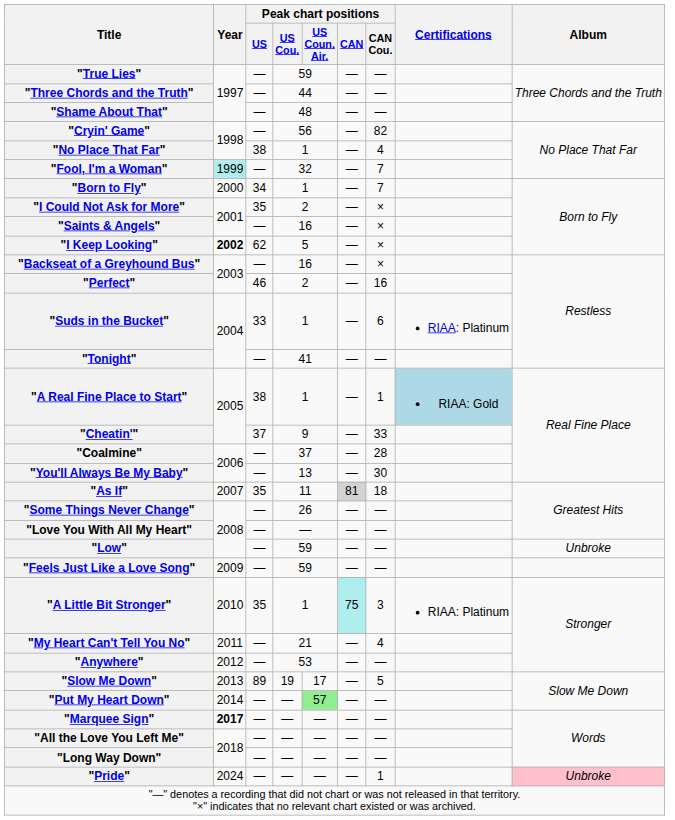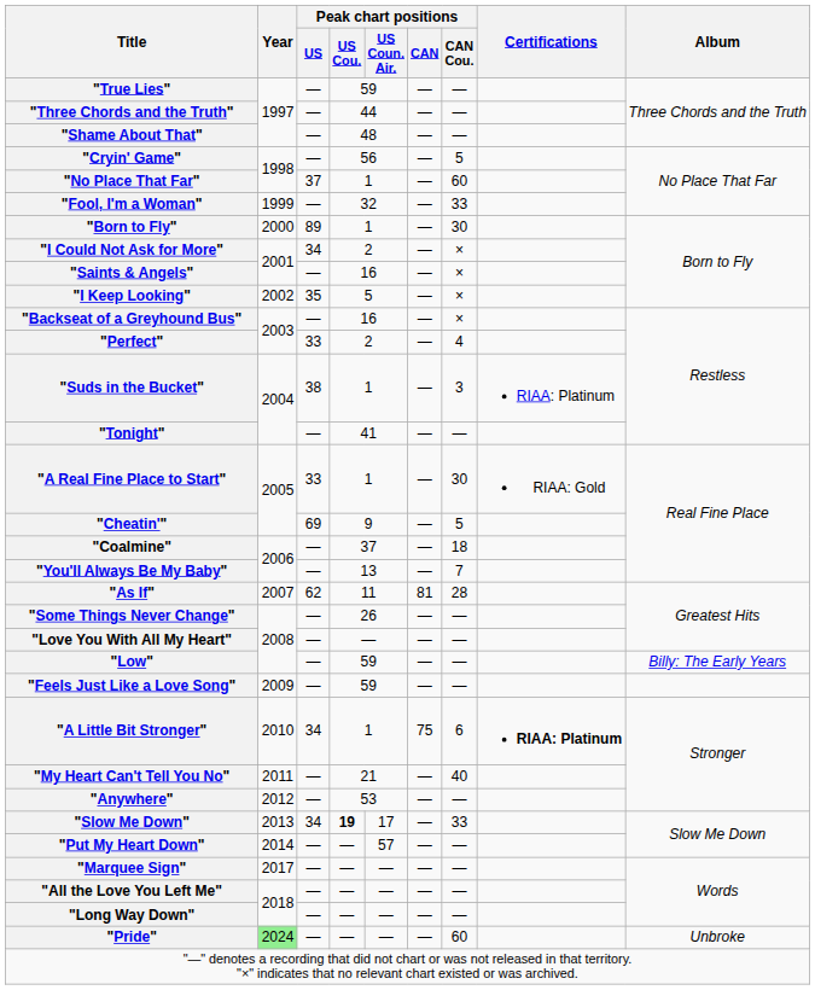 <table class="wikitable plainrowheaders" style="text-align:center;" border="1">
 <tr>
 <th scope="col" rowspan="2" style="width:17em;">Title</th>
 <th scope="col" rowspan="2">Year</th>
 <th scope="col" colspan="5">Peak chart positions</th>
 <th scope="col" rowspan="2"><a href='#'>Certifications</a></th>
 <th scope="col" rowspan="2">Album</th>
 </tr>
 <tr>
 <th scope="col" style="width:2em;font-size:90%;"><a href='#'>US</a><br></th>
 <th scope="col" style="width:2em;font-size:90%;"><a href='#'>US<br>Cou.</a><br></th>
 <th scope="col" style="width:2em;font-size:90%;"><a href='#'>US<br>Coun.<br>Air.</a><br></th>
 <th scope="col" style="width:2em;font-size:90%;"><a href='#'>CAN</a><br></th>
 <th scope="col" style="width:2em;font-size:90%;">CAN<br>Cou.<br></th>
 </tr>
 <tr>
 <th scope="row">"<a href='#'>True Lies</a>"</th>
 <td rowspan="3">1997</td>
 <td>—</td>
 <td colspan="2">59</td>
 <td>—</td>
 <td>—</td>
 <td></td>
 <td rowspan="3"><em>Three Chords and the Truth</em></td>
 </tr>
 <tr>
 <th scope="row">"<a href='#'>Three Chords and the Truth</a>"</th>
 <td>—</td>
 <td colspan="2">44</td>
 <td>—</td>
 <td>—</td>
 <td></td>
 </tr>
 <tr>
 <th scope="row">"<a href='#'>Shame About That</a>"</th>
 <td>—</td>
 <td colspan="2">48</td>
 <td>—</td>
 <td>—</td>
 <td></td>
 </tr>
 <tr>
 <th scope="row">"<a href='#'>Cryin' Game</a>"</th>
 <td rowspan="2">1998</td>
 <td>—</td>
 <td colspan="2">56</td>
 <td>—</td>
-<td>82</td>
+<td>5</td>
 <td></td>
 <td rowspan="3"><em>No Place That Far</em></td>
 </tr>
 <tr>
 <th scope="row">"<a href='#'>No Place That Far</a>"</th>
-<td>38</td>
+<td>37</td>
 <td colspan="2">1</td>
 <td>—</td>
-<td>4</td>
+<td>60</td>
 <td></td>
 </tr>
 <tr>
 <th scope="row">"<a href='#'>Fool, I'm a Woman</a>"</th>
-<td style="background: paleturquoise;">1999</td>
+<td>1999</td>
 <td>—</td>
 <td colspan="2">32</td>
 <td>—</td>
-<td>7</td>
+<td>33</td>
 <td></td>
 </tr>
 <tr>
 <th scope="row">"<a href='#'>Born to Fly</a>"</th>
 <td>2000</td>
-<td>34</td>
+<td>89</td>
 <td colspan="2">1</td>
 <td>—</td>
-<td>7</td>
+<td>30</td>
 <td></td>
 <td rowspan="4"><em>Born to Fly</em></td>
 </tr>
 <tr>
 <th scope="row">"<a href='#'>I Could Not Ask for More</a>"</th>
 <td rowspan="2">2001</td>
-<td>35</td>
+<td>34</td>
 <td colspan="2">2</td>
 <td>—</td>
 <td>×</td>
 <td></td>
 </tr>
 <tr>
 <th scope="row">"<a href='#'>Saints & Angels</a>"</th>
 <td>—</td>
 <td colspan="2">16</td>
 <td>—</td>
 <td>×</td>
 <td></td>
 </tr>
 <tr>
 <th scope="row">"<a href='#'>I Keep Looking</a>"</th>
-<td><strong>2002</strong></td>
-<td>62</td>
+<td>2002</td>
+<td>35</td>
 <td colspan="2">5</td>
 <td>—</td>
 <td>×</td>
 <td></td>
 </tr>
 <tr>
 <th scope="row">"<a href='#'>Backseat of a Greyhound Bus</a>"</th>
 <td rowspan="2">2003</td>
 <td>—</td>
 <td colspan="2">16</td>
 <td>—</td>
 <td>×</td>
 <td></td>
 <td rowspan="4"><em>Restless</em></td>
 </tr>
 <tr>
 <th scope="row">"<a href='#'>Perfect</a>"</th>
-<td>46</td>
+<td>33</td>
 <td colspan="2">2</td>
 <td>—</td>
-<td>16</td>
+<td>4</td>
 <td></td>
 </tr>
 <tr>
 <th scope="row">"<a href='#'>Suds in the Bucket</a>"</th>
 <td rowspan="2">2004</td>
-<td>33</td>
+<td>38</td>
 <td colspan="2">1</td>
 <td>—</td>
-<td>6</td>
+<td>3</td>
 <td align="left"><br><ul><li><a href='#'>RIAA</a>: Platinum</li></ul></td>
 </tr>
 <tr>
 <th scope="row">"<a href='#'>Tonight</a>"</th>
 <td>—</td>
 <td colspan="2">41</td>
 <td>—</td>
 <td>—</td>
 <td></td>
 </tr>
 <tr>
 <th scope="row">"<a href='#'>A Real Fine Place to Start</a>"</th>
 <td rowspan="2">2005</td>
-<td>38</td>
+<td>33</td>
 <td colspan="2">1</td>
 <td>—</td>
-<td>1</td>
-<td style="background: lightblue;"><br><ul><li>RIAA: Gold</li></ul></td>
+<td>30</td>
+<td><br><ul><li>RIAA: Gold</li></ul></td>
 <td rowspan="4"><em>Real Fine Place</em></td>
 </tr>
 <tr>
 <th scope="row">"<a href='#'>Cheatin'</a>"</th>
-<td>37</td>
+<td>69</td>
 <td colspan="2">9</td>
 <td>—</td>
-<td>33</td>
+<td>5</td>
 <td></td>
 </tr>
 <tr>
 <th scope="row">"Coalmine"</th>
 <td rowspan="2">2006</td>
 <td>—</td>
 <td colspan="2">37</td>
 <td>—</td>
-<td>28</td>
+<td>18</td>
 <td></td>
 </tr>
 <tr>
 <th scope="row">"<a href='#'>You'll Always Be My Baby</a>"</th>
 <td>—</td>
 <td colspan="2">13</td>
 <td>—</td>
-<td>30</td>
+<td>7</td>
 <td></td>
 </tr>
 <tr>
 <th scope="row">"<a href='#'>As If</a>"</th>
 <td>2007</td>
-<td>35</td>
+<td>62</td>
 <td colspan="2">11</td>
-<td style="background: lightgrey;">81</td>
-<td>18</td>
+<td>81</td>
+<td>28</td>
 <td></td>
 <td rowspan="3"><em>Greatest Hits</em></td>
 </tr>
 <tr>
 <th scope="row">"<a href='#'>Some Things Never Change</a>"</th>
 <td rowspan="3">2008</td>
 <td>—</td>
 <td colspan="2">26</td>
 <td>—</td>
 <td>—</td>
 <td></td>
 </tr>
 <tr>
 <th scope="row">"Love You With All My Heart"</th>
 <td>—</td>
 <td colspan="2">—</td>
 <td>—</td>
 <td>—</td>
 <td></td>
 </tr>
 <tr>
 <th scope="row">"<a href='#'>Low</a>"</th>
 <td>—</td>
 <td colspan="2">59</td>
 <td>—</td>
 <td>—</td>
 <td></td>
-<td><em>Unbroke</em></td>
+<td><em><a href='#'>Billy: The Early Years</a></em></td>
 </tr>
 <tr>
 <th scope="row">"<a href='#'>Feels Just Like a Love Song</a>"</th>
 <td>2009</td>
 <td>—</td>
 <td colspan="2">59</td>
 <td>—</td>
 <td>—</td>
 <td></td>
 <td></td>
 </tr>
 <tr>
 <th scope="row">"<a href='#'>A Little Bit Stronger</a>"</th>
 <td>2010</td>
-<td>35</td>
+<td>34</td>
 <td colspan="2">1</td>
-<td style="background: paleturquoise;">75</td>
-<td>3</td>
-<td><br><ul><li>RIAA: Platinum</li></ul></td>
+<td>75</td>
+<td>6</td>
+<td><strong><br><ul><li>RIAA: Platinum</li></ul></strong></td>
 <td rowspan="3"><em>Stronger</em></td>
 </tr>
 <tr>
 <th scope="row">"<a href='#'>My Heart Can't Tell You No</a>"</th>
 <td>2011</td>
 <td>—</td>
 <td colspan="2">21</td>
 <td>—</td>
-<td>4</td>
+<td>40</td>
 <td></td>
 </tr>
 <tr>
 <th scope="row">"<a href='#'>Anywhere</a>"</th>
 <td>2012</td>
 <td>—</td>
 <td colspan="2">53</td>
 <td>—</td>
 <td>—</td>
 <td></td>
 </tr>
 <tr>
 <th scope="row">"<a href='#'>Slow Me Down</a>"</th>
 <td>2013</td>
-<td>89</td>
-<td>19</td>
+<td>34</td>
+<td><strong>19</strong></td>
 <td>17</td>
 <td>—</td>
-<td>5</td>
+<td>33</td>
 <td></td>
 <td rowspan="2"><em>Slow Me Down</em></td>
 </tr>
 <tr>
 <th scope="row">"<a href='#'>Put My Heart Down</a>"</th>
 <td>2014</td>
 <td>—</td>
 <td>—</td>
-<td style="background: lightgreen;">57</td>
+<td>57</td>
 <td>—</td>
 <td>—</td>
 <td></td>
 </tr>
 <tr>
 <th scope="row">"<a href='#'>Marquee Sign</a>"</th>
-<td><strong>2017</strong></td>
+<td>2017</td>
 <td>—</td>
 <td>—</td>
 <td>—</td>
 <td>—</td>
 <td>—</td>
 <td></td>
 <td rowspan="3"><em>Words</em></td>
 </tr>
 <tr>
 <th scope="row">"All the Love You Left Me"</th>
 <td rowspan="2">2018</td>
 <td>—</td>
 <td>—</td>
 <td>—</td>
 <td>—</td>
 <td>—</td>
 <td></td>
 </tr>
 <tr>
 <th scope="row">"Long Way Down"</th>
 <td>—</td>
 <td>—</td>
 <td>—</td>
 <td>—</td>
 <td>—</td>
 <td></td>
 </tr>
 <tr>
 <th scope="row">"<a href='#'>Pride</a>"</th>
-<td>2024</td>
+<td style="background: lightgreen;">2024</td>
 <td>—</td>
 <td>—</td>
 <td>—</td>
 <td>—</td>
-<td>1</td>
+<td>60</td>
 <td></td>
-<td style="background: pink;"><em>Unbroke</em></td>
+<td><em>Unbroke</em></td>
 </tr>
 <tr>
 <td colspan="9" style="font-size:90%">"—" denotes a recording that did not chart or was not released in that territory.<br>"×" indicates that no relevant chart existed or was archived.</td>
 </tr>
 </table>
